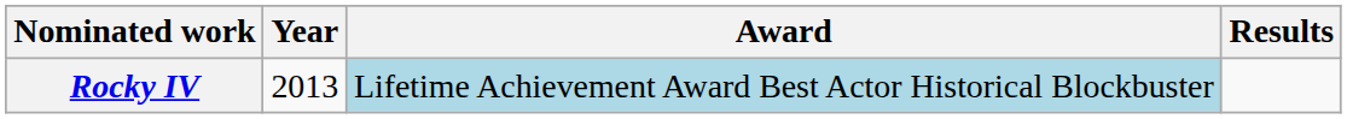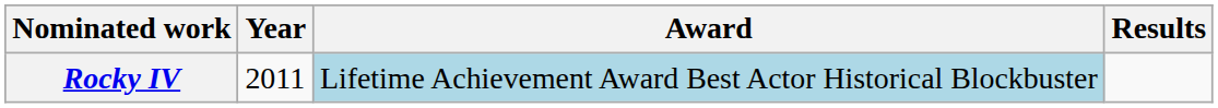 <table class="wikitable plainrowheaders" style="margin-right: 0;">
 <tr>
 <th>Nominated work</th>
 <th>Year</th>
 <th>Award</th>
 <th>Results</th>
 </tr>
 <tr>
 <th scope=row><em><a href='#'>Rocky IV</a></em></th>
-<td>2013</td>
+<td>2011</td>
 <td style="background: lightblue;">Lifetime Achievement Award Best Actor Historical Blockbuster</td>
 <td></td>
 </tr>
 </table>
